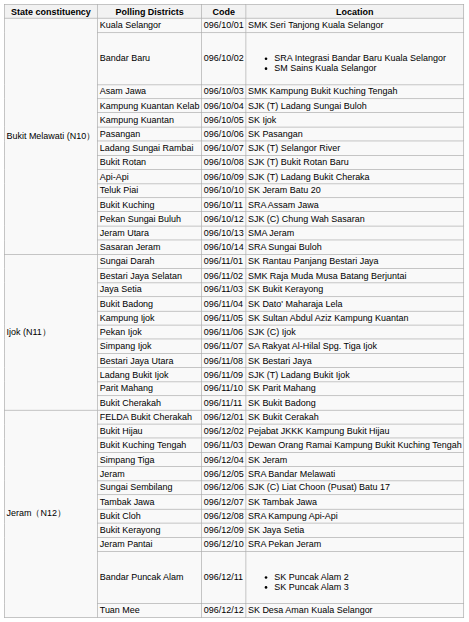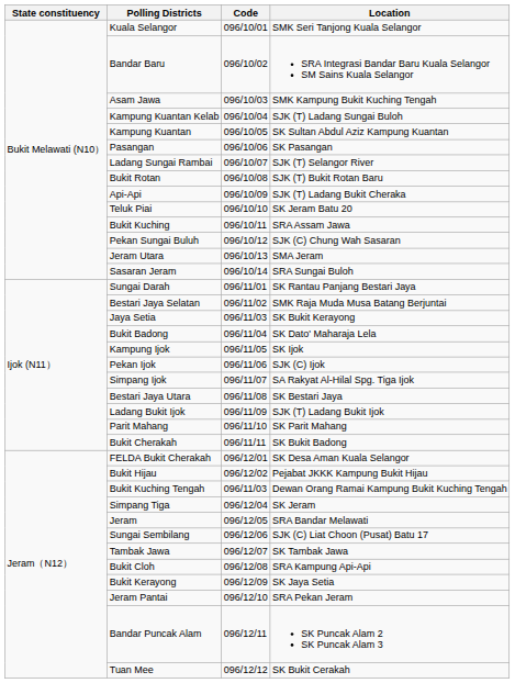 <table class="wikitable sortable mw-collapsible" style="white-space:nowrap;font-size:85%">
 <tr>
 <th>State constituency</th>
 <th>Polling Districts</th>
 <th>Code</th>
 <th>Location</th>
 </tr>
 <tr>
 <td rowspan="14">Bukit Melawati (N10）</td>
 <td>Kuala Selangor</td>
 <td>096/10/01</td>
 <td>SMK Seri Tanjong Kuala Selangor</td>
 </tr>
 <tr>
 <td>Bandar Baru</td>
 <td>096/10/02</td>
 <td><br><ul><li>SRA Integrasi Bandar Baru Kuala Selangor</li><li>SM Sains Kuala Selangor</li></ul></td>
 </tr>
 <tr>
 <td>Asam Jawa</td>
 <td>096/10/03</td>
 <td>SMK Kampung Bukit Kuching Tengah</td>
 </tr>
 <tr>
 <td>Kampung Kuantan Kelab</td>
 <td>096/10/04</td>
 <td>SJK (T) Ladang Sungai Buloh</td>
 </tr>
 <tr>
 <td>Kampung Kuantan</td>
 <td>096/10/05</td>
-<td>SK Ijok</td>
+<td>SK Sultan Abdul Aziz Kampung Kuantan</td>
 </tr>
 <tr>
 <td>Pasangan</td>
 <td>096/10/06</td>
 <td>SK Pasangan</td>
 </tr>
 <tr>
 <td>Ladang Sungai Rambai</td>
 <td>096/10/07</td>
 <td>SJK (T) Selangor River</td>
 </tr>
 <tr>
 <td>Bukit Rotan</td>
 <td>096/10/08</td>
 <td>SJK (T) Bukit Rotan Baru</td>
 </tr>
 <tr>
 <td>Api-Api</td>
 <td>096/10/09</td>
 <td>SJK (T) Ladang Bukit Cheraka</td>
 </tr>
 <tr>
 <td>Teluk Piai</td>
 <td>096/10/10</td>
 <td>SK Jeram Batu 20</td>
 </tr>
 <tr>
 <td>Bukit Kuching</td>
 <td>096/10/11</td>
 <td>SRA Assam Jawa</td>
 </tr>
 <tr>
 <td>Pekan Sungai Buluh</td>
 <td>096/10/12</td>
 <td>SJK (C) Chung Wah Sasaran</td>
 </tr>
 <tr>
 <td>Jeram Utara</td>
 <td>096/10/13</td>
 <td>SMA Jeram</td>
 </tr>
 <tr>
 <td>Sasaran Jeram</td>
 <td>096/10/14</td>
 <td>SRA Sungai Buloh</td>
 </tr>
 <tr>
 <td rowspan="11">Ijok (N11）</td>
 <td>Sungai Darah</td>
 <td>096/11/01</td>
 <td>SK Rantau Panjang Bestari Jaya</td>
 </tr>
 <tr>
 <td>Bestari Jaya Selatan</td>
 <td>096/11/02</td>
 <td>SMK Raja Muda Musa Batang Berjuntai</td>
 </tr>
 <tr>
 <td>Jaya Setia</td>
 <td>096/11/03</td>
 <td>SK Bukit Kerayong</td>
 </tr>
 <tr>
 <td>Bukit Badong</td>
 <td>096/11/04</td>
 <td>SK Dato' Maharaja Lela</td>
 </tr>
 <tr>
 <td>Kampung Ijok</td>
 <td>096/11/05</td>
-<td>SK Sultan Abdul Aziz Kampung Kuantan</td>
+<td>SK Ijok</td>
 </tr>
 <tr>
 <td>Pekan Ijok</td>
 <td>096/11/06</td>
 <td>SJK (C) Ijok</td>
 </tr>
 <tr>
 <td>Simpang Ijok</td>
 <td>096/11/07</td>
 <td>SA Rakyat Al-Hilal Spg. Tiga Ijok</td>
 </tr>
 <tr>
 <td>Bestari Jaya Utara</td>
 <td>096/11/08</td>
 <td>SK Bestari Jaya</td>
 </tr>
 <tr>
 <td>Ladang Bukit Ijok</td>
 <td>096/11/09</td>
 <td>SJK (T) Ladang Bukit Ijok</td>
 </tr>
 <tr>
 <td>Parit Mahang</td>
 <td>096/11/10</td>
 <td>SK Parit Mahang</td>
 </tr>
 <tr>
 <td>Bukit Cherakah</td>
 <td>096/11/11</td>
 <td>SK Bukit Badong</td>
 </tr>
 <tr>
 <td rowspan="12">Jeram（N12）</td>
 <td>FELDA Bukit Cherakah</td>
 <td>096/12/01</td>
-<td>SK Bukit Cerakah</td>
+<td>SK Desa Aman Kuala Selangor</td>
 </tr>
 <tr>
 <td>Bukit Hijau</td>
 <td>096/12/02</td>
 <td>Pejabat JKKK Kampung Bukit Hijau</td>
 </tr>
 <tr>
 <td>Bukit Kuching Tengah</td>
 <td>096/11/03</td>
 <td>Dewan Orang Ramai Kampung Bukit Kuching Tengah</td>
 </tr>
 <tr>
 <td>Simpang Tiga</td>
 <td>096/12/04</td>
 <td>SK Jeram</td>
 </tr>
 <tr>
 <td>Jeram</td>
 <td>096/12/05</td>
 <td>SRA Bandar Melawati</td>
 </tr>
 <tr>
 <td>Sungai Sembilang</td>
 <td>096/12/06</td>
 <td>SJK (C) Liat Choon (Pusat) Batu 17</td>
 </tr>
 <tr>
 <td>Tambak Jawa</td>
 <td>096/12/07</td>
 <td>SK Tambak Jawa</td>
 </tr>
 <tr>
 <td>Bukit Cloh</td>
 <td>096/12/08</td>
 <td>SRA Kampung Api-Api</td>
 </tr>
 <tr>
 <td>Bukit Kerayong</td>
 <td>096/12/09</td>
 <td>SK Jaya Setia</td>
 </tr>
 <tr>
 <td>Jeram Pantai</td>
 <td>096/12/10</td>
 <td>SRA Pekan Jeram</td>
 </tr>
 <tr>
 <td>Bandar Puncak Alam</td>
 <td>096/12/11</td>
 <td><br><ul><li>SK Puncak Alam 2</li><li>SK Puncak Alam 3</li></ul></td>
 </tr>
 <tr>
 <td>Tuan Mee</td>
 <td>096/12/12</td>
-<td>SK Desa Aman Kuala Selangor</td>
+<td>SK Bukit Cerakah</td>
 </tr>
 </table>
